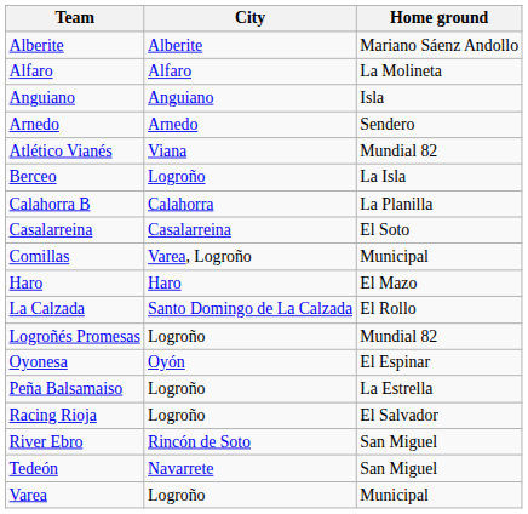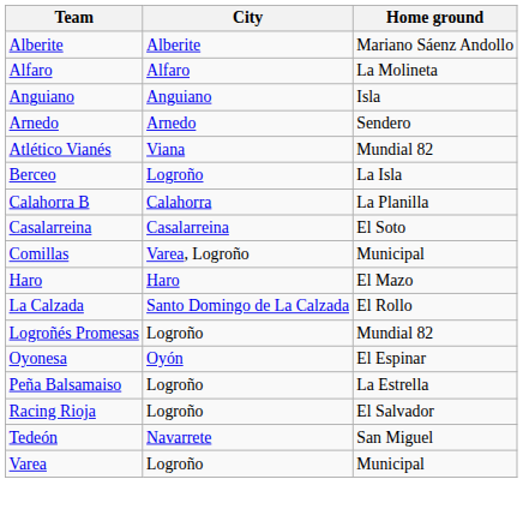 <table class="wikitable sortable">
 <tr>
 <th>Team</th>
 <th>City</th>
 <th>Home ground</th>
 </tr>
 <tr>
 <td><a href='#'>Alberite</a></td>
 <td><a href='#'>Alberite</a></td>
 <td>Mariano Sáenz Andollo</td>
 </tr>
 <tr>
 <td><a href='#'>Alfaro</a></td>
 <td><a href='#'>Alfaro</a></td>
 <td>La Molineta</td>
 </tr>
 <tr>
 <td><a href='#'>Anguiano</a></td>
 <td><a href='#'>Anguiano</a></td>
 <td>Isla</td>
 </tr>
 <tr>
 <td><a href='#'>Arnedo</a></td>
 <td><a href='#'>Arnedo</a></td>
 <td>Sendero</td>
 </tr>
 <tr>
 <td><a href='#'>Atlético Vianés</a></td>
 <td><a href='#'>Viana</a> </td>
 <td>Mundial 82</td>
 </tr>
 <tr>
 <td><a href='#'>Berceo</a></td>
 <td><a href='#'>Logroño</a></td>
 <td>La Isla</td>
 </tr>
 <tr>
 <td><a href='#'>Calahorra B</a></td>
 <td><a href='#'>Calahorra</a></td>
 <td>La Planilla</td>
 </tr>
 <tr>
 <td><a href='#'>Casalarreina</a></td>
 <td><a href='#'>Casalarreina</a></td>
 <td>El Soto</td>
 </tr>
 <tr>
 <td><a href='#'>Comillas</a></td>
 <td><a href='#'>Varea</a>, Logroño</td>
 <td>Municipal</td>
 </tr>
 <tr>
 <td><a href='#'>Haro</a></td>
 <td><a href='#'>Haro</a></td>
 <td>El Mazo</td>
 </tr>
 <tr>
 <td><a href='#'>La Calzada</a></td>
 <td><a href='#'>Santo Domingo de La Calzada</a></td>
 <td>El Rollo</td>
 </tr>
 <tr>
 <td><a href='#'>Logroñés Promesas</a></td>
 <td>Logroño</td>
 <td>Mundial 82</td>
 </tr>
 <tr>
 <td><a href='#'>Oyonesa</a></td>
 <td><a href='#'>Oyón</a> </td>
 <td>El Espinar</td>
 </tr>
 <tr>
 <td><a href='#'>Peña Balsamaiso</a></td>
 <td>Logroño</td>
 <td>La Estrella</td>
 </tr>
 <tr>
 <td><a href='#'>Racing Rioja</a></td>
 <td>Logroño</td>
 <td>El Salvador</td>
 </tr>
 <tr>
-<td><a href='#'>River Ebro</a></td>
-<td><a href='#'>Rincón de Soto</a></td>
-<td>San Miguel</td>
-</tr>
-<tr>
 <td><a href='#'>Tedeón</a></td>
 <td><a href='#'>Navarrete</a></td>
 <td>San Miguel</td>
 </tr>
 <tr>
 <td><a href='#'>Varea</a></td>
 <td>Logroño</td>
 <td>Municipal</td>
 </tr>
 </table>
